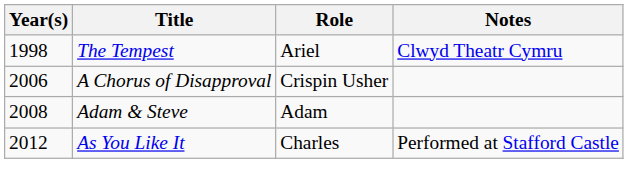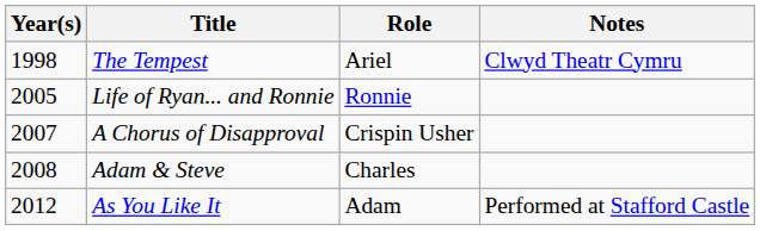 <table class="wikitable sortable">
 <tr>
 <th>Year(s)</th>
 <th>Title</th>
 <th>Role</th>
 <th class="unsortable">Notes</th>
 </tr>
 <tr>
 <td>1998</td>
 <td><em><a href='#'>The Tempest</a></em></td>
 <td>Ariel</td>
 <td><a href='#'>Clwyd Theatr Cymru</a></td>
 </tr>
 <tr>
-<td>2006</td>
+<td>2005</td>
+<td><em>Life of Ryan... and Ronnie</em></td>
+<td><a href='#'>Ronnie</a></td>
+<td></td>
+</tr>
+<tr>
+<td>2007</td>
 <td><em>A Chorus of Disapproval</em></td>
 <td>Crispin Usher</td>
 <td></td>
 </tr>
 <tr>
 <td>2008</td>
 <td><em>Adam & Steve</em></td>
-<td>Adam</td>
+<td>Charles</td>
 <td></td>
 </tr>
 <tr>
 <td>2012</td>
 <td><em><a href='#'>As You Like It</a></em></td>
-<td>Charles</td>
+<td>Adam</td>
 <td>Performed at <a href='#'>Stafford Castle</a></td>
 </tr>
 </table>
